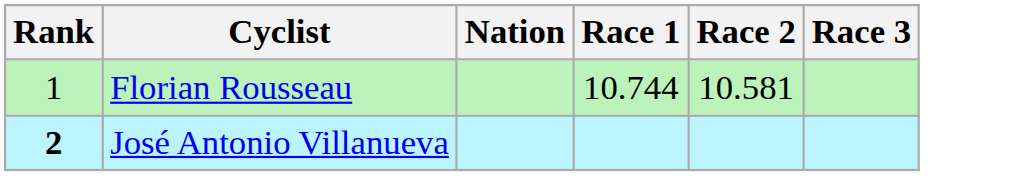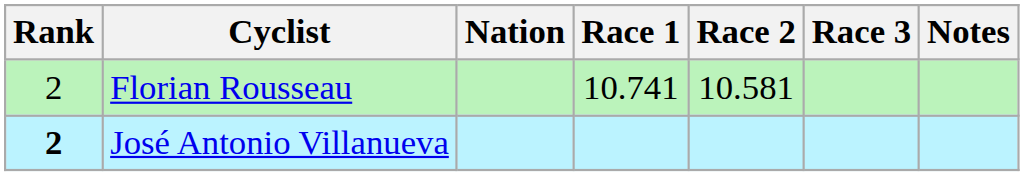 <table class="wikitable sortable" style="text-align:center">
 <tr>
 <th>Rank</th>
 <th>Cyclist</th>
 <th>Nation</th>
 <th>Race 1</th>
 <th>Race 2</th>
 <th>Race 3</th>
+<th>Notes</th>
 </tr>
 <tr bgcolor=bbf3bb>
-<td>1</td>
+<td>2</td>
 <td align=left><a href='#'>Florian Rousseau</a></td>
 <td align=left></td>
-<td>10.744</td>
+<td>10.741</td>
 <td>10.581</td>
+<td></td>
 <td></td>
 </tr>
 <tr bgcolor=bbf3ff>
 <td><strong>2</strong></td>
 <td align=left><a href='#'>José Antonio Villanueva</a></td>
 <td align=left></td>
 <td></td>
 <td></td>
 <td></td>
+<td></td>
 </tr>
 </table>
